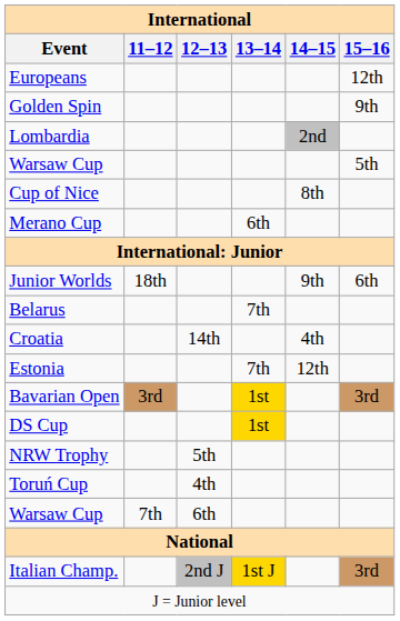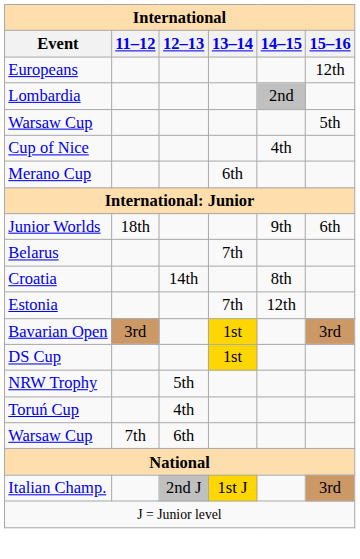 <table class="wikitable" style="text-align:center">
 <tr>
 <th style="background-color: #ffdead; " colspan=6 align=center>International</th>
 </tr>
 <tr>
 <th>Event</th>
 <th><a href='#'>11–12</a></th>
 <th><a href='#'>12–13</a></th>
 <th><a href='#'>13–14</a></th>
 <th><a href='#'>14–15</a></th>
 <th><a href='#'>15–16</a></th>
 </tr>
 <tr>
 <td align=left><a href='#'>Europeans</a></td>
 <td></td>
 <td></td>
 <td></td>
 <td></td>
 <td>12th</td>
-</tr>
-<tr>
-<td align=left> <a href='#'>Golden Spin</a></td>
-<td></td>
-<td></td>
-<td></td>
-<td></td>
-<td>9th</td>
 </tr>
 <tr>
 <td align=left> <a href='#'>Lombardia</a></td>
 <td></td>
 <td></td>
 <td></td>
 <td bgcolor=silver>2nd</td>
 <td></td>
 </tr>
 <tr>
 <td align=left> <a href='#'>Warsaw Cup</a></td>
 <td></td>
 <td></td>
 <td></td>
 <td></td>
 <td>5th</td>
 </tr>
 <tr>
 <td align=left><a href='#'>Cup of Nice</a></td>
 <td></td>
 <td></td>
 <td></td>
-<td>8th</td>
+<td>4th</td>
 <td></td>
 </tr>
 <tr>
 <td align=left><a href='#'>Merano Cup</a></td>
 <td></td>
 <td></td>
 <td>6th</td>
 <td></td>
 <td></td>
 </tr>
 <tr>
 <th style="background-color: #ffdead; " colspan=6 align=center>International: Junior</th>
 </tr>
 <tr>
 <td align=left><a href='#'>Junior Worlds</a></td>
 <td>18th</td>
 <td></td>
 <td></td>
 <td>9th</td>
 <td>6th</td>
 </tr>
 <tr>
 <td align=left> <a href='#'>Belarus</a></td>
 <td></td>
 <td></td>
 <td>7th</td>
 <td></td>
 <td></td>
 </tr>
 <tr>
 <td align=left> <a href='#'>Croatia</a></td>
 <td></td>
 <td>14th</td>
 <td></td>
-<td>4th</td>
+<td>8th</td>
 <td></td>
 </tr>
 <tr>
 <td align=left> <a href='#'>Estonia</a></td>
 <td></td>
 <td></td>
 <td>7th</td>
 <td>12th</td>
 <td></td>
 </tr>
 <tr>
 <td align=left><a href='#'>Bavarian Open</a></td>
 <td bgcolor=cc9966>3rd</td>
 <td></td>
 <td bgcolor=gold>1st</td>
 <td></td>
 <td bgcolor=cc9966>3rd</td>
 </tr>
 <tr>
 <td align=left><a href='#'>DS Cup</a></td>
 <td></td>
 <td></td>
 <td bgcolor=gold>1st</td>
 <td></td>
 <td></td>
 </tr>
 <tr>
 <td align=left><a href='#'>NRW Trophy</a></td>
 <td></td>
 <td>5th</td>
 <td></td>
 <td></td>
 <td></td>
 </tr>
 <tr>
 <td align=left><a href='#'>Toruń Cup</a></td>
 <td></td>
 <td>4th</td>
 <td></td>
 <td></td>
 <td></td>
 </tr>
 <tr>
 <td align=left><a href='#'>Warsaw Cup</a></td>
 <td>7th</td>
 <td>6th</td>
 <td></td>
 <td></td>
 <td></td>
 </tr>
 <tr>
 <th style="background-color: #ffdead; " colspan=6 align=center>National</th>
 </tr>
 <tr>
 <td align=left><a href='#'>Italian Champ.</a></td>
 <td></td>
 <td bgcolor=silver>2nd J</td>
 <td bgcolor=gold>1st J</td>
 <td></td>
 <td bgcolor=cc9966>3rd</td>
 </tr>
 <tr>
 <td colspan=6 align=center><small> J = Junior level </small></td>
 </tr>
 </table>
